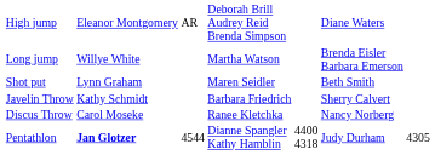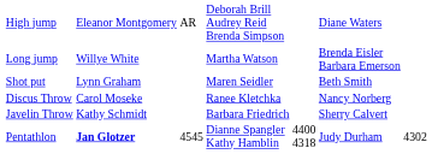 <table>
 <tr>
 <td><a href='#'>High jump</a></td>
 <td><a href='#'>Eleanor Montgomery</a></td>
 <td>	AR</td>
 <td><a href='#'>Deborah Brill</a> <br><a href='#'>Audrey Reid</a> <br><a href='#'>Brenda Simpson</a></td>
 <td><br><br></td>
 <td><a href='#'>Diane Waters</a></td>
 <td></td>
 </tr>
 <tr>
 <td><a href='#'>Long jump</a></td>
 <td><a href='#'>Willye White</a></td>
 <td></td>
 <td><a href='#'>Martha Watson</a></td>
 <td></td>
 <td><a href='#'>Brenda Eisler</a> <br><a href='#'>Barbara Emerson</a></td>
 <td><br></td>
 </tr>
 <tr>
 <td><a href='#'>Shot put</a></td>
 <td><a href='#'>Lynn Graham</a></td>
 <td></td>
 <td><a href='#'>Maren Seidler</a></td>
 <td></td>
 <td><a href='#'>Beth Smith</a></td>
 <td></td>
 </tr>
 <tr>
+<td><a href='#'>Discus Throw</a></td>
+<td><a href='#'>Carol Moseke</a></td>
+<td></td>
+<td><a href='#'>Ranee Kletchka</a></td>
+<td></td>
+<td><a href='#'>Nancy Norberg</a></td>
+<td></td>
+</tr>
+<tr>
 <td><a href='#'>Javelin Throw</a></td>
 <td><a href='#'>Kathy Schmidt</a></td>
 <td></td>
 <td><a href='#'>Barbara Friedrich</a></td>
 <td></td>
 <td><a href='#'>Sherry Calvert</a></td>
 <td></td>
 </tr>
 <tr>
-<td><a href='#'>Discus Throw</a></td>
-<td><a href='#'>Carol Moseke</a></td>
-<td></td>
-<td><a href='#'>Ranee Kletchka</a></td>
-<td></td>
-<td><a href='#'>Nancy Norberg</a></td>
-<td></td>
-</tr>
-<tr>
 <td><a href='#'>Pentathlon</a></td>
 <td><strong><a href='#'>Jan Glotzer</a></strong></td>
-<td>4544</td>
+<td>4545</td>
 <td><a href='#'>Dianne Spangler</a> <br><a href='#'>Kathy Hamblin</a></td>
 <td>4400<br>4318</td>
 <td><a href='#'>Judy Durham</a></td>
-<td>4305</td>
+<td>4302</td>
 </tr>
 </table>
